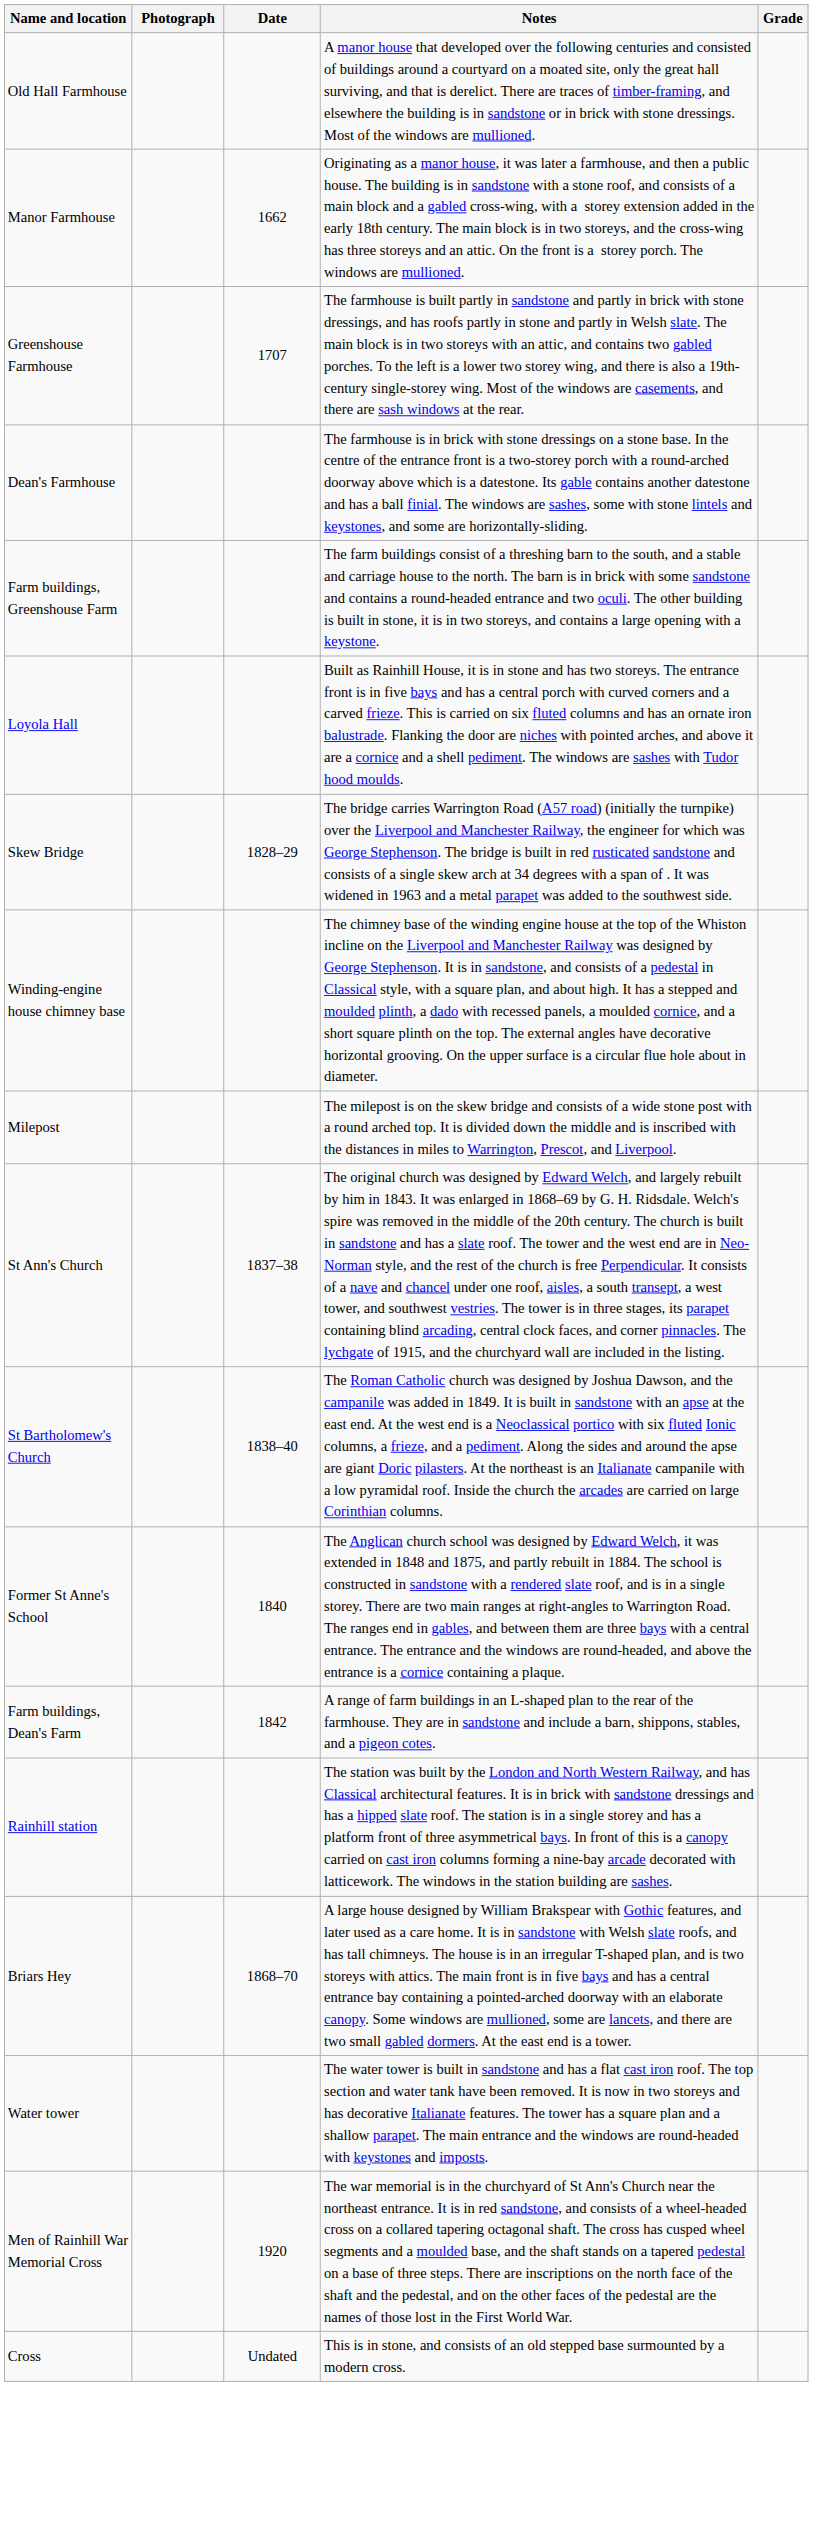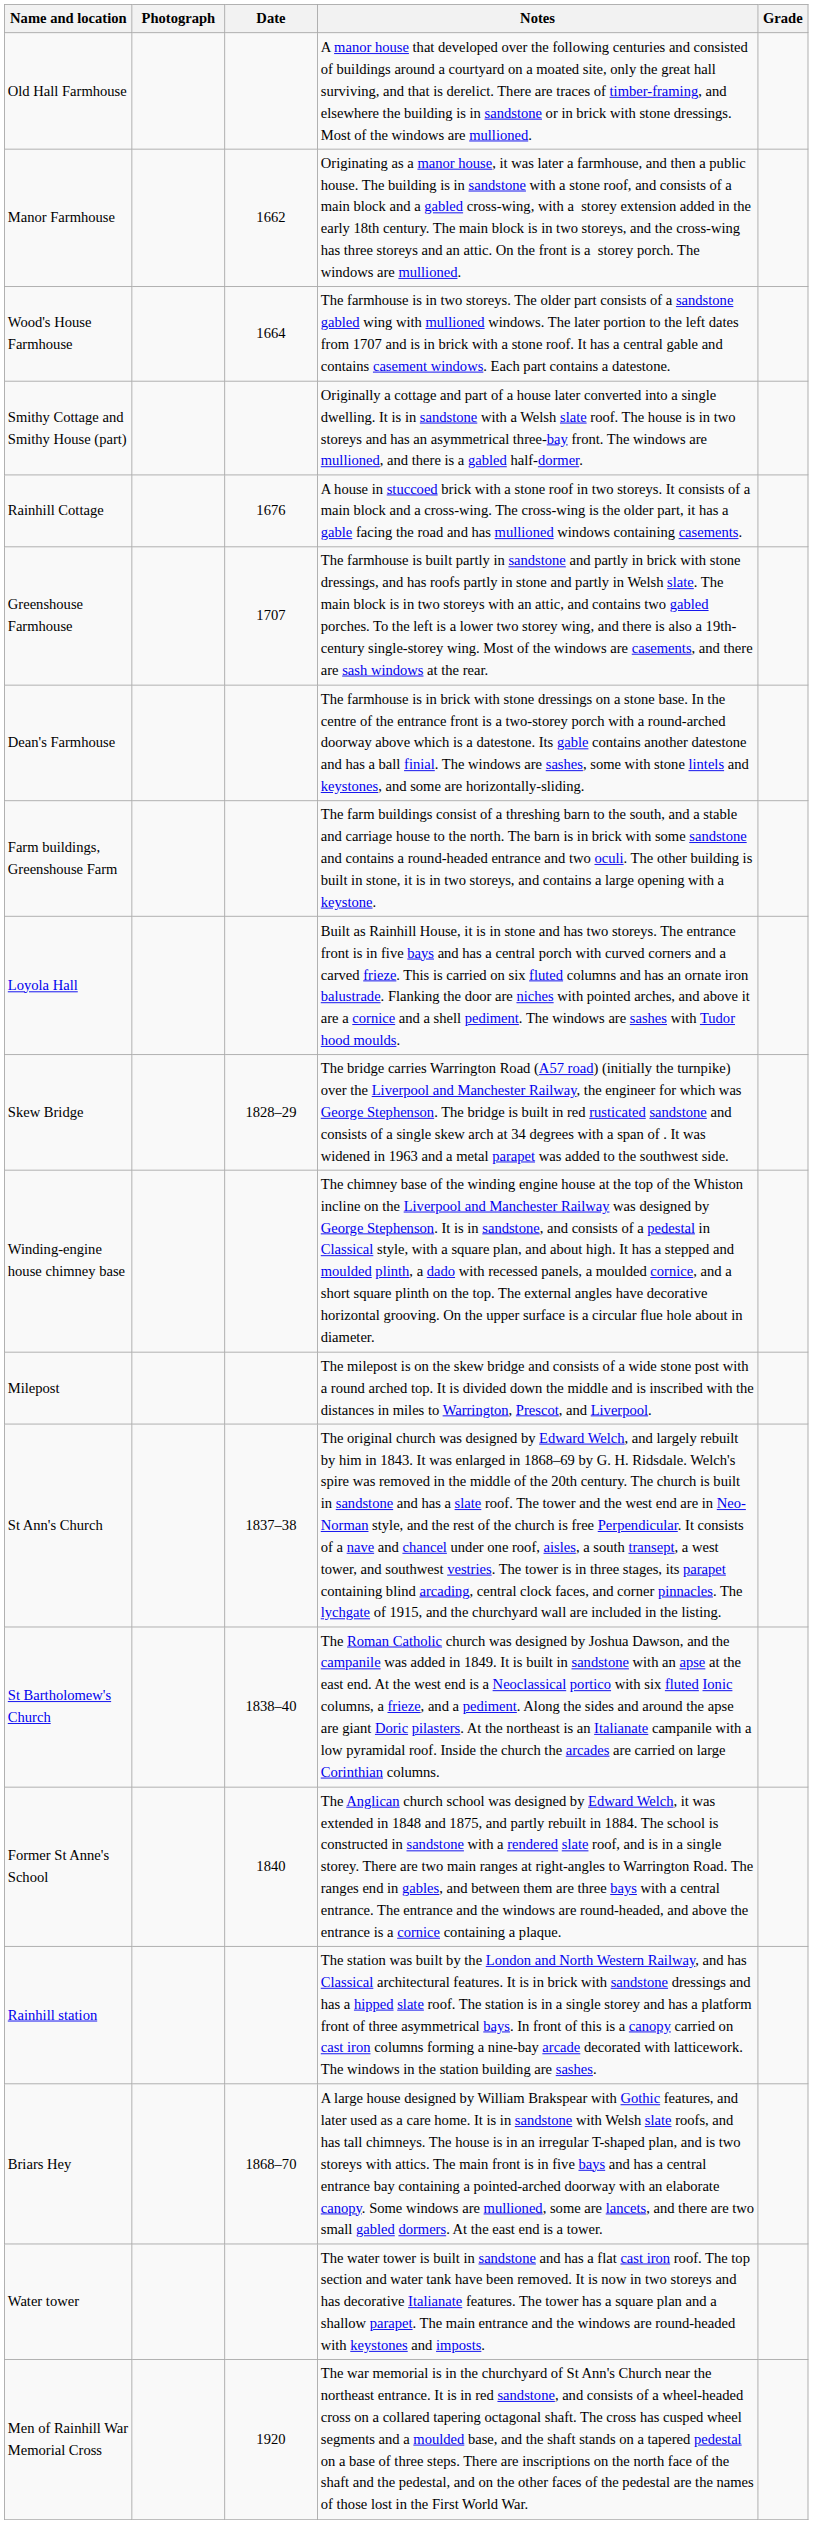 <table class="wikitable sortable plainrowheaders" style="width:100%;border:0px;text-align:left;line-height:150%;">
 <tr>
 <th scope="col"  style="width:150px">Name and location</th>
 <th scope="col"  style="width:100px" class="unsortable">Photograph</th>
 <th scope="col"  style="width:120px">Date</th>
 <th scope="col"  style="width:650px" class="unsortable">Notes</th>
 <th scope="col"  style="width:50px">Grade</th>
 </tr>
 <tr>
 <td>Old Hall Farmhouse<br><small></small></td>
 <td></td>
 <td align="center"></td>
 <td>A <a href='#'>manor house</a> that developed over the following centuries and consisted of buildings around a courtyard on a moated site, only the great hall surviving, and that is derelict.  There are traces of <a href='#'>timber-framing</a>, and elsewhere the building is in <a href='#'>sandstone</a> or in brick with stone dressings.  Most of the windows are <a href='#'>mullioned</a>.</td>
 <td align="center" ></td>
 </tr>
 <tr>
 <td>Manor Farmhouse<br><small></small></td>
 <td></td>
 <td align="center">1662</td>
 <td>Originating as a <a href='#'>manor house</a>, it was later a farmhouse, and then a public house.  The building is in <a href='#'>sandstone</a> with a stone roof, and consists of a main block and a <a href='#'>gabled</a> cross-wing, with a  storey extension added in the early 18th century.  The main block is in two storeys, and the cross-wing has three storeys and an attic.  On the front is a  storey porch.  The windows are <a href='#'>mullioned</a>.</td>
+<td align="center" ></td>
+</tr>
+<tr>
+<td>Wood's House Farmhouse<br><small></small></td>
+<td></td>
+<td align="center">1664</td>
+<td>The farmhouse is in two storeys.  The older part consists of a <a href='#'>sandstone</a> <a href='#'>gabled</a> wing with <a href='#'>mullioned</a> windows.  The later portion to the left dates from 1707 and is in brick with a stone roof.  It has a central gable and contains <a href='#'>casement windows</a>.  Each part contains a datestone.</td>
+<td align="center" ></td>
+</tr>
+<tr>
+<td>Smithy Cottage and Smithy House (part)<br><small></small></td>
+<td></td>
+<td align="center"></td>
+<td>Originally a cottage and part of a house later converted into a single dwelling.  It is in <a href='#'>sandstone</a> with a Welsh <a href='#'>slate</a> roof.  The house is in two storeys and has an asymmetrical three-<a href='#'>bay</a> front.  The windows are <a href='#'>mullioned</a>, and there is a <a href='#'>gabled</a> half-<a href='#'>dormer</a>.</td>
+<td align="center" ></td>
+</tr>
+<tr>
+<td>Rainhill Cottage<br><small></small></td>
+<td></td>
+<td align="center">1676</td>
+<td>A house in <a href='#'>stuccoed</a> brick with a stone roof in two storeys.  It consists of a main block and a cross-wing.  The cross-wing is the older part, it has a <a href='#'>gable</a> facing the road and has <a href='#'>mullioned</a> windows containing <a href='#'>casements</a>.</td>
 <td align="center" ></td>
 </tr>
 <tr>
 <td>Greenshouse Farmhouse<br><small></small></td>
 <td></td>
 <td align="center">1707</td>
 <td>The farmhouse is built partly in <a href='#'>sandstone</a> and partly in brick with stone dressings, and has roofs partly in stone and partly in Welsh <a href='#'>slate</a>.  The main block is in two storeys with an attic, and contains two <a href='#'>gabled</a> porches.  To the left is a lower two storey wing, and there is also a 19th-century single-storey wing.  Most of the windows are <a href='#'>casements</a>, and there are <a href='#'>sash windows</a> at the rear.</td>
 <td align="center" ></td>
 </tr>
 <tr>
 <td>Dean's Farmhouse<br><small></small></td>
 <td></td>
 <td align="center"></td>
 <td>The farmhouse is in brick with stone dressings on a stone base.  In the centre of the entrance front is a two-storey porch with a round-arched doorway above which is a datestone.  Its <a href='#'>gable</a> contains another datestone and has a ball <a href='#'>finial</a>.  The windows are <a href='#'>sashes</a>, some with stone <a href='#'>lintels</a> and <a href='#'>keystones</a>, and some are horizontally-sliding.</td>
 <td align="center" ></td>
 </tr>
 <tr>
 <td>Farm buildings,<br>Greenshouse Farm<br><small></small></td>
 <td></td>
 <td align="center"></td>
 <td>The farm buildings consist of a threshing barn to the south, and a stable and carriage house to the north.  The barn is in brick with some <a href='#'>sandstone</a> and contains a round-headed entrance and two <a href='#'>oculi</a>.  The other building is built in stone, it is in two storeys, and contains a large opening with a <a href='#'>keystone</a>.</td>
 <td align="center" ></td>
 </tr>
 <tr>
 <td><a href='#'>Loyola Hall</a><br><small></small></td>
 <td></td>
 <td align="center"></td>
 <td>Built as Rainhill House, it is in stone and has two storeys.  The entrance front is in five <a href='#'>bays</a> and has a central porch with curved corners and a carved <a href='#'>frieze</a>.  This is carried on six <a href='#'>fluted</a> columns and has an ornate iron <a href='#'>balustrade</a>.  Flanking the door are <a href='#'>niches</a> with pointed arches, and above it are a <a href='#'>cornice</a> and a shell <a href='#'>pediment</a>.  The windows are <a href='#'>sashes</a> with <a href='#'>Tudor</a> <a href='#'>hood moulds</a>.</td>
 <td align="center" ></td>
 </tr>
 <tr>
 <td>Skew Bridge<br><small></small></td>
 <td></td>
 <td align="center">1828–29</td>
 <td>The bridge carries Warrington Road (<a href='#'>A57 road</a>) (initially the turnpike) over the <a href='#'>Liverpool and Manchester Railway</a>, the engineer for which was <a href='#'>George Stephenson</a>.  The bridge is built in red <a href='#'>rusticated</a> <a href='#'>sandstone</a> and consists of a single skew arch at 34 degrees with a span of .  It was widened in 1963 and a metal <a href='#'>parapet</a> was added to the southwest side.</td>
 <td align="center" ></td>
 </tr>
 <tr>
 <td>Winding-engine house chimney base<br><small></small></td>
 <td></td>
 <td align="center"></td>
 <td>The chimney base of the winding engine house at the top of the Whiston incline on the <a href='#'>Liverpool and Manchester Railway</a> was designed by <a href='#'>George Stephenson</a>.  It is in <a href='#'>sandstone</a>, and consists of a <a href='#'>pedestal</a> in <a href='#'>Classical</a> style, with a square plan, and about  high.  It has a stepped and <a href='#'>moulded</a> <a href='#'>plinth</a>, a <a href='#'>dado</a> with recessed panels, a moulded <a href='#'>cornice</a>, and a short square plinth on the top.  The external angles have decorative horizontal grooving.  On the upper surface is a circular flue hole about  in diameter.</td>
 <td align="center" ></td>
 </tr>
 <tr>
 <td>Milepost<br><small></small></td>
 <td></td>
 <td align="center"></td>
 <td>The milepost is on the skew bridge and consists of a wide stone post with a round arched top.  It is divided down the middle and is inscribed with the distances in miles to <a href='#'>Warrington</a>, <a href='#'>Prescot</a>, and <a href='#'>Liverpool</a>.</td>
 <td align="center" ></td>
 </tr>
 <tr>
 <td>St Ann's Church<br><small></small></td>
 <td></td>
 <td align="center">1837–38</td>
 <td>The original church was designed by <a href='#'>Edward Welch</a>, and largely rebuilt by him in 1843.  It was enlarged in 1868–69 by G. H. Ridsdale.  Welch's spire was removed in the middle of the 20th century.  The church is built in <a href='#'>sandstone</a> and has a <a href='#'>slate</a> roof.  The tower and the west end are in <a href='#'>Neo-Norman</a> style, and the rest of the church is free <a href='#'>Perpendicular</a>.  It consists of a <a href='#'>nave</a> and <a href='#'>chancel</a> under one roof, <a href='#'>aisles</a>, a south <a href='#'>transept</a>, a west tower, and southwest <a href='#'>vestries</a>.  The tower is in three stages, its <a href='#'>parapet</a> containing blind <a href='#'>arcading</a>, central clock faces, and corner <a href='#'>pinnacles</a>.  The <a href='#'>lychgate</a> of 1915, and the churchyard wall are included in the listing.</td>
 <td align="center" ></td>
 </tr>
 <tr>
 <td><a href='#'>St Bartholomew's Church</a><br><small></small></td>
 <td></td>
 <td align="center">1838–40</td>
 <td>The <a href='#'>Roman Catholic</a> church was designed by Joshua Dawson, and the <a href='#'>campanile</a> was added in 1849.  It is built in <a href='#'>sandstone</a> with an <a href='#'>apse</a> at the east end.  At the west end is a <a href='#'>Neoclassical</a> <a href='#'>portico</a> with six <a href='#'>fluted</a> <a href='#'>Ionic</a> columns, a <a href='#'>frieze</a>, and a <a href='#'>pediment</a>.  Along the sides and around the apse are giant <a href='#'>Doric</a> <a href='#'>pilasters</a>.  At the northeast is an <a href='#'>Italianate</a> campanile with a low pyramidal roof.  Inside the church the <a href='#'>arcades</a> are carried on large <a href='#'>Corinthian</a> columns.</td>
 <td align="center" ></td>
 </tr>
 <tr>
 <td>Former St Anne's School<br><small></small></td>
 <td></td>
 <td align="center">1840</td>
 <td>The <a href='#'>Anglican</a> church school was designed by <a href='#'>Edward Welch</a>, it was extended in 1848 and 1875, and partly rebuilt in 1884.  The school is constructed in <a href='#'>sandstone</a> with a <a href='#'>rendered</a> <a href='#'>slate</a> roof, and is in a single storey.  There are two main ranges at right-angles to Warrington Road.  The ranges end in <a href='#'>gables</a>, and between them are three <a href='#'>bays</a> with a central entrance.  The entrance and the windows are round-headed, and above the entrance is a <a href='#'>cornice</a> containing a plaque.</td>
 <td align="center" ></td>
 </tr>
 <tr>
-<td>Farm buildings,<br>Dean's Farm<br><small></small></td>
-<td></td>
-<td align="center">1842</td>
-<td>A range of farm buildings in an L-shaped plan to the rear of the farmhouse.  They are in <a href='#'>sandstone</a> and include a barn, shippons, stables, and a <a href='#'>pigeon cotes</a>.</td>
-<td align="center" ></td>
-</tr>
-<tr>
 <td><a href='#'>Rainhill station</a><br><small></small></td>
 <td></td>
 <td align="center"></td>
 <td>The station was built by the <a href='#'>London and North Western Railway</a>, and has <a href='#'>Classical</a> architectural features.  It is in brick with <a href='#'>sandstone</a> dressings and has a <a href='#'>hipped</a> <a href='#'>slate</a> roof.  The station is in a single storey and has a platform front of three asymmetrical <a href='#'>bays</a>.  In front of this is a <a href='#'>canopy</a> carried on <a href='#'>cast iron</a> columns forming a nine-bay <a href='#'>arcade</a> decorated with latticework.  The windows in the station building are <a href='#'>sashes</a>.</td>
 <td align="center" ></td>
 </tr>
 <tr>
 <td>Briars Hey<br><small></small></td>
 <td></td>
 <td align="center">1868–70</td>
 <td>A large house designed by William Brakspear with <a href='#'>Gothic</a> features, and later used as a care home.  It is in <a href='#'>sandstone</a> with Welsh <a href='#'>slate</a> roofs, and has tall chimneys.  The house is in an irregular T-shaped plan, and is two storeys with attics.  The main front is in five <a href='#'>bays</a> and has a central entrance bay containing a pointed-arched doorway with an elaborate <a href='#'>canopy</a>.  Some windows are <a href='#'>mullioned</a>, some are <a href='#'>lancets</a>, and there are two small <a href='#'>gabled</a> <a href='#'>dormers</a>.  At the east end is a tower.</td>
 <td align="center" ></td>
 </tr>
 <tr>
 <td>Water tower<br><small></small></td>
 <td></td>
 <td align="center"></td>
 <td>The water tower is built in <a href='#'>sandstone</a> and has a flat <a href='#'>cast iron</a> roof.  The top section and water tank have been removed.  It is now in two storeys and has decorative <a href='#'>Italianate</a> features.  The tower has a square plan and a shallow <a href='#'>parapet</a>.  The main entrance and the windows are round-headed with <a href='#'>keystones</a> and <a href='#'>imposts</a>.</td>
 <td align="center" ></td>
 </tr>
 <tr>
 <td>Men of Rainhill War Memorial Cross<br><small></small></td>
 <td></td>
 <td align="center">1920</td>
 <td>The war memorial is in the churchyard of St Ann's Church near the northeast entrance.  It is in red <a href='#'>sandstone</a>, and consists of a wheel-headed cross on a collared tapering octagonal shaft.  The cross has cusped wheel segments and a <a href='#'>moulded</a> base, and the shaft stands on a tapered <a href='#'>pedestal</a> on a base of three steps.  There are inscriptions on the north face of the shaft and the pedestal, and on the other faces of the pedestal are the names of those lost in the First World War.</td>
 <td align="center" ></td>
 </tr>
 <tr>
-<td>Cross<br><small></small></td>
-<td></td>
-<td align="center">Undated</td>
-<td>This is in stone, and consists of an old stepped base surmounted by a modern cross.</td>
-<td align="center" ></td>
-</tr>
-<tr>
 </tr>
 </table>
